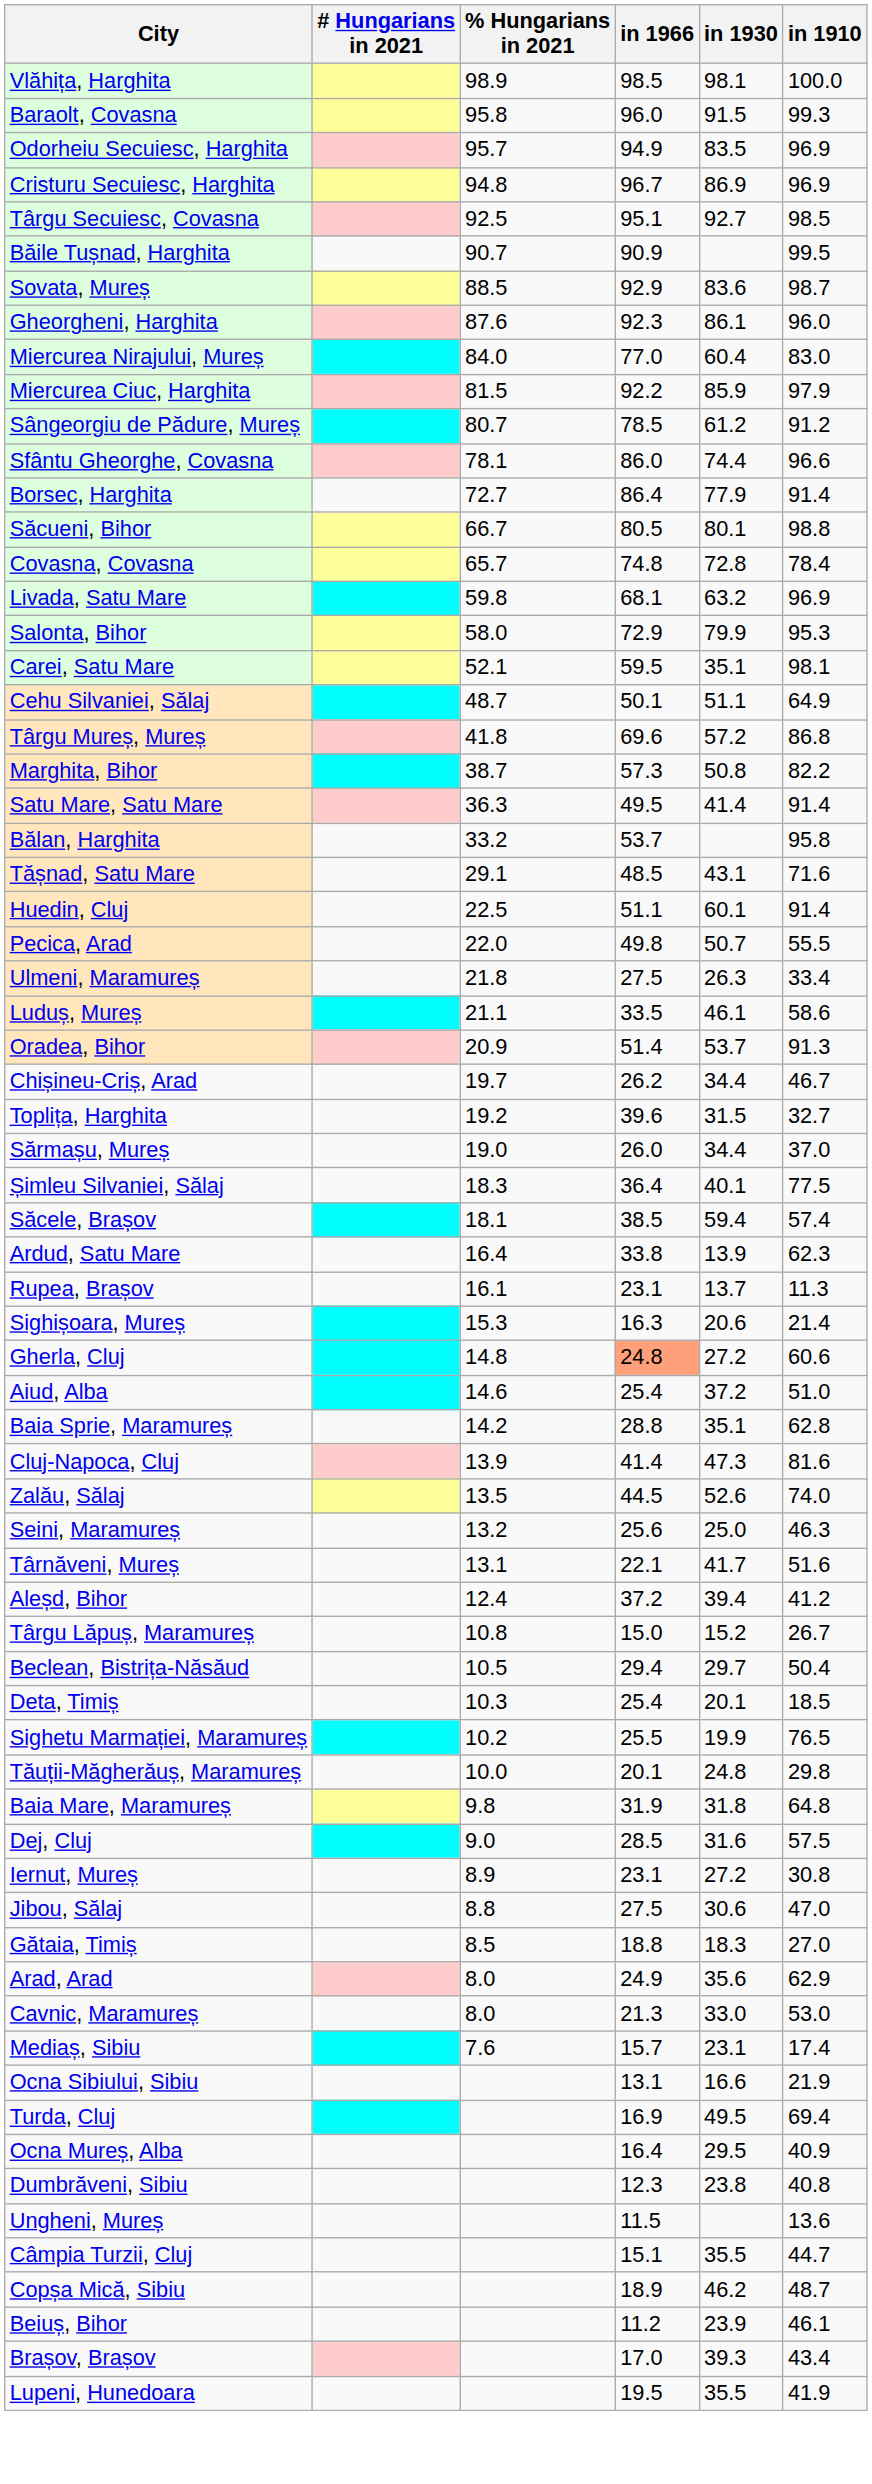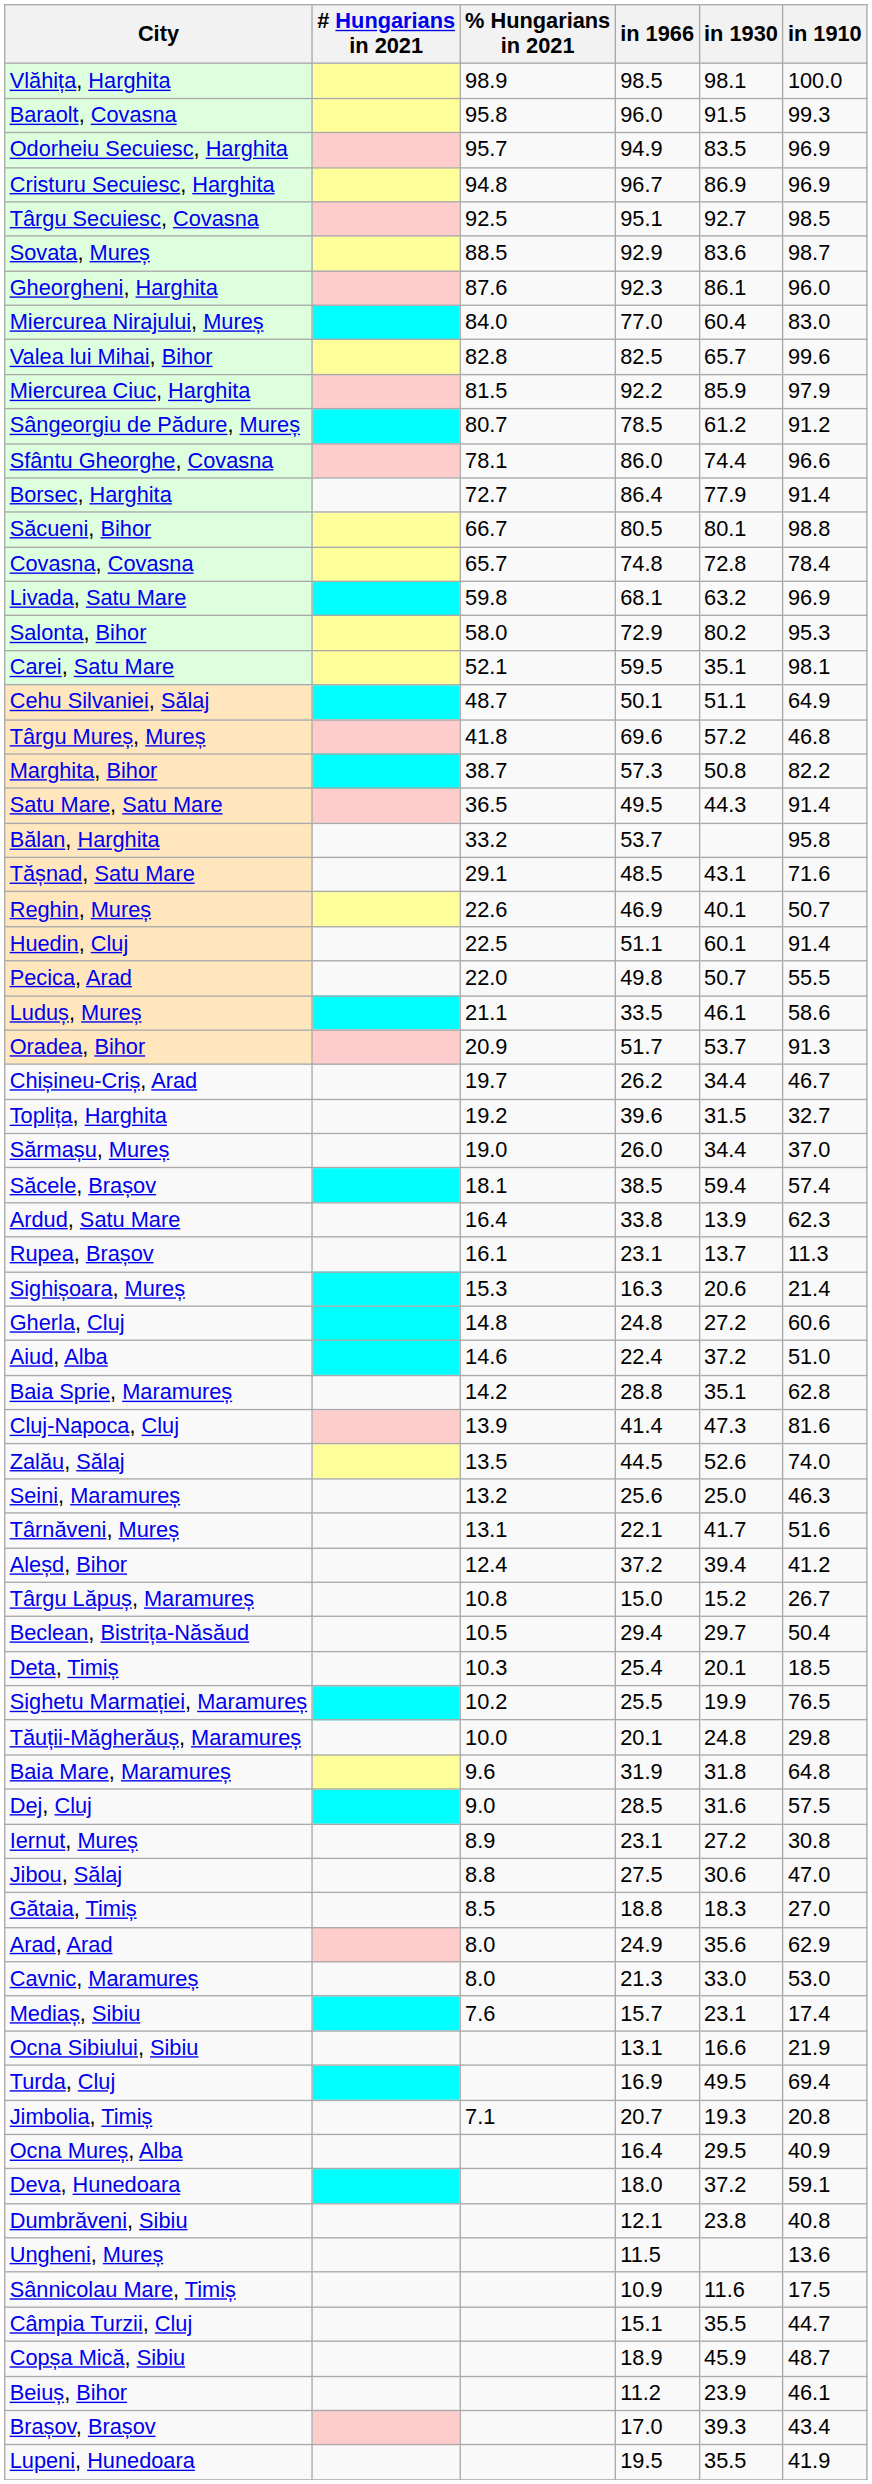 <table class="wikitable sortable plainrowheaders" style="text-align:left;">
 <tr>
 <th>City</th>
 <th># <a href='#'>Hungarians</a><br>in 2021</th>
 <th>% Hungarians<br>in 2021</th>
 <th>in 1966</th>
 <th>in 1930</th>
 <th>in 1910</th>
 </tr>
 <tr>
 <td style="background-color:#ddffdd"><a href='#'>Vlăhița</a>, <a href='#'>Harghita</a></td>
 <td style="background-color:#ffff99"></td>
 <td>98.9</td>
 <td>98.5</td>
 <td>98.1</td>
 <td>100.0</td>
 </tr>
 <tr>
 <td style="background-color:#ddffdd"><a href='#'>Baraolt</a>, <a href='#'>Covasna</a></td>
 <td style="background-color:#ffff99"></td>
 <td>95.8</td>
 <td>96.0</td>
 <td>91.5</td>
 <td>99.3</td>
 </tr>
 <tr>
 <td style="background-color:#ddffdd"><a href='#'>Odorheiu Secuiesc</a>, <a href='#'>Harghita</a></td>
 <td style="background-color:#ffcccc"></td>
 <td>95.7</td>
 <td>94.9</td>
 <td>83.5</td>
 <td>96.9</td>
 </tr>
 <tr>
 <td style="background-color:#ddffdd"><a href='#'>Cristuru Secuiesc</a>, <a href='#'>Harghita</a></td>
 <td style="background-color:#ffff99"></td>
 <td>94.8</td>
 <td>96.7</td>
 <td>86.9</td>
 <td>96.9</td>
 </tr>
 <tr>
 <td style="background-color:#ddffdd"><a href='#'>Târgu Secuiesc</a>, <a href='#'>Covasna</a></td>
 <td style="background-color:#ffcccc"></td>
 <td>92.5</td>
 <td>95.1</td>
 <td>92.7</td>
 <td>98.5</td>
 </tr>
 <tr>
-<td style="background-color:#ddffdd"><a href='#'>Băile Tușnad</a>, <a href='#'>Harghita</a></td>
-<td></td>
-<td>90.7</td>
-<td>90.9</td>
-<td> </td>
-<td>99.5</td>
-</tr>
-<tr>
 <td style="background-color:#ddffdd"><a href='#'>Sovata</a>, <a href='#'>Mureș</a></td>
 <td style="background-color:#ffff99"></td>
 <td>88.5</td>
 <td>92.9</td>
 <td>83.6</td>
 <td>98.7</td>
 </tr>
 <tr>
 <td style="background-color:#ddffdd"><a href='#'>Gheorgheni</a>, <a href='#'>Harghita</a></td>
 <td style="background-color:#ffcccc"></td>
 <td>87.6</td>
 <td>92.3</td>
 <td>86.1</td>
 <td>96.0</td>
 </tr>
 <tr>
 <td style="background-color:#ddffdd"><a href='#'>Miercurea Nirajului</a>, <a href='#'>Mureș</a></td>
 <td style="background-color:#00ffff"></td>
 <td>84.0</td>
 <td>77.0</td>
 <td>60.4</td>
 <td>83.0</td>
+</tr>
+<tr>
+<td style="background-color:#ddffdd"><a href='#'>Valea lui Mihai</a>, <a href='#'>Bihor</a></td>
+<td style="background-color:#ffff99"></td>
+<td>82.8</td>
+<td>82.5</td>
+<td>65.7</td>
+<td>99.6</td>
 </tr>
 <tr>
 <td style="background-color:#ddffdd"><a href='#'>Miercurea Ciuc</a>, <a href='#'>Harghita</a></td>
 <td style="background-color:#ffcccc"></td>
 <td>81.5</td>
 <td>92.2</td>
 <td>85.9</td>
 <td>97.9</td>
 </tr>
 <tr>
 <td style="background-color:#ddffdd"><a href='#'>Sângeorgiu de Pădure</a>, <a href='#'>Mureș</a></td>
 <td style="background-color:#00ffff"></td>
 <td>80.7</td>
 <td>78.5</td>
 <td>61.2</td>
 <td>91.2</td>
 </tr>
 <tr>
 <td style="background-color:#ddffdd"><a href='#'>Sfântu Gheorghe</a>, <a href='#'>Covasna</a></td>
 <td style="background-color:#ffcccc"></td>
 <td>78.1</td>
 <td>86.0</td>
 <td>74.4</td>
 <td>96.6</td>
 </tr>
 <tr>
 <td style="background-color:#ddffdd"><a href='#'>Borsec</a>, <a href='#'>Harghita</a></td>
 <td></td>
 <td>72.7</td>
 <td>86.4</td>
 <td>77.9</td>
 <td>91.4</td>
 </tr>
 <tr>
 <td style="background-color:#ddffdd"><a href='#'>Săcueni</a>, <a href='#'>Bihor</a></td>
 <td style="background-color:#ffff99"></td>
 <td>66.7</td>
 <td>80.5</td>
 <td>80.1</td>
 <td>98.8</td>
 </tr>
 <tr>
 <td style="background-color:#ddffdd"><a href='#'>Covasna</a>, <a href='#'>Covasna</a></td>
 <td style="background-color:#ffff99"></td>
 <td>65.7</td>
 <td>74.8</td>
 <td>72.8</td>
 <td>78.4</td>
 </tr>
 <tr>
 <td style="background-color:#ddffdd"><a href='#'>Livada</a>, <a href='#'>Satu Mare</a></td>
 <td style="background-color:#00ffff"></td>
 <td>59.8</td>
 <td>68.1</td>
 <td>63.2</td>
 <td>96.9</td>
 </tr>
 <tr>
 <td style="background-color:#ddffdd"><a href='#'>Salonta</a>, <a href='#'>Bihor</a></td>
 <td style="background-color:#ffff99"></td>
 <td>58.0</td>
 <td>72.9</td>
-<td>79.9</td>
+<td>80.2</td>
 <td>95.3</td>
 </tr>
 <tr>
 <td style="background-color:#ddffdd"><a href='#'>Carei</a>, <a href='#'>Satu Mare</a></td>
 <td style="background-color:#ffff99"></td>
 <td>52.1</td>
 <td>59.5</td>
 <td>35.1</td>
 <td>98.1</td>
 </tr>
 <tr>
 <td style="background-color:#FFE6BD"><a href='#'>Cehu Silvaniei</a>, <a href='#'>Sălaj</a></td>
 <td style="background-color:#00ffff"></td>
 <td>48.7</td>
 <td>50.1</td>
 <td>51.1</td>
 <td>64.9</td>
 </tr>
 <tr>
 <td style="background-color:#FFE6BD"><a href='#'>Târgu Mureș</a>, <a href='#'>Mureș</a></td>
 <td style="background-color:#ffcccc"></td>
 <td>41.8</td>
 <td>69.6</td>
 <td>57.2</td>
-<td>86.8</td>
+<td>46.8</td>
 </tr>
 <tr>
 <td style="background-color:#FFE6BD"><a href='#'>Marghita</a>, <a href='#'>Bihor</a></td>
 <td style="background-color:#00ffff"></td>
 <td>38.7</td>
 <td>57.3</td>
 <td>50.8</td>
 <td>82.2</td>
 </tr>
 <tr>
 <td style="background-color:#FFE6BD"><a href='#'>Satu Mare</a>, <a href='#'>Satu Mare</a></td>
 <td style="background-color:#ffcccc"></td>
-<td>36.3</td>
+<td>36.5</td>
 <td>49.5</td>
-<td>41.4</td>
+<td>44.3</td>
 <td>91.4</td>
 </tr>
 <tr>
 <td style="background-color:#FFE6BD"><a href='#'>Bălan</a>, <a href='#'>Harghita</a></td>
 <td></td>
 <td>33.2</td>
 <td>53.7</td>
 <td> </td>
 <td>95.8</td>
 </tr>
 <tr>
 <td style="background-color:#FFE6BD"><a href='#'>Tășnad</a>, <a href='#'>Satu Mare</a></td>
 <td></td>
 <td>29.1</td>
 <td>48.5</td>
 <td>43.1</td>
 <td>71.6</td>
 </tr>
 <tr>
+<td style="background-color:#FFE6BD"><a href='#'>Reghin</a>, <a href='#'>Mureș</a></td>
+<td style="background-color:#ffff99"></td>
+<td>22.6</td>
+<td>46.9</td>
+<td>40.1</td>
+<td>50.7</td>
+</tr>
+<tr>
 <td style="background-color:#FFE6BD"><a href='#'>Huedin</a>, <a href='#'>Cluj</a></td>
 <td></td>
 <td>22.5</td>
 <td>51.1</td>
 <td>60.1</td>
 <td>91.4</td>
 </tr>
 <tr>
 <td style="background-color:#FFE6BD"><a href='#'>Pecica</a>, <a href='#'>Arad</a></td>
 <td></td>
 <td>22.0</td>
 <td>49.8</td>
 <td>50.7</td>
 <td>55.5</td>
 </tr>
 <tr>
-<td style="background-color:#FFE6BD"><a href='#'>Ulmeni</a>, <a href='#'>Maramureș</a></td>
-<td></td>
-<td>21.8</td>
-<td>27.5</td>
-<td>26.3</td>
-<td>33.4</td>
-</tr>
-<tr>
 <td style="background-color:#FFE6BD"><a href='#'>Luduș</a>, <a href='#'>Mureș</a></td>
 <td style="background-color:#00ffff"></td>
 <td>21.1</td>
 <td>33.5</td>
 <td>46.1</td>
 <td>58.6</td>
 </tr>
 <tr>
 <td style="background-color:#FFE6BD"><a href='#'>Oradea</a>, <a href='#'>Bihor</a></td>
 <td style="background-color:#ffcccc"></td>
 <td>20.9</td>
-<td>51.4</td>
+<td>51.7</td>
 <td>53.7</td>
 <td>91.3</td>
 </tr>
 <tr>
 <td><a href='#'>Chișineu-Criș</a>, <a href='#'>Arad</a></td>
 <td></td>
 <td>19.7</td>
 <td>26.2</td>
 <td>34.4</td>
 <td>46.7</td>
 </tr>
 <tr>
 <td><a href='#'>Toplița</a>, <a href='#'>Harghita</a></td>
 <td></td>
 <td>19.2</td>
 <td>39.6</td>
 <td>31.5</td>
 <td>32.7</td>
 </tr>
 <tr>
 <td><a href='#'>Sărmașu</a>, <a href='#'>Mureș</a></td>
 <td></td>
 <td>19.0</td>
 <td>26.0</td>
 <td>34.4</td>
 <td>37.0</td>
-</tr>
-<tr>
-<td><a href='#'>Șimleu Silvaniei</a>, <a href='#'>Sălaj</a></td>
-<td></td>
-<td>18.3</td>
-<td>36.4</td>
-<td>40.1</td>
-<td>77.5</td>
 </tr>
 <tr>
 <td><a href='#'>Săcele</a>, <a href='#'>Brașov</a></td>
 <td style="background-color:#00ffff"></td>
 <td>18.1</td>
 <td>38.5</td>
 <td>59.4</td>
 <td>57.4</td>
 </tr>
 <tr>
 <td><a href='#'>Ardud</a>, <a href='#'>Satu Mare</a></td>
 <td></td>
 <td>16.4</td>
 <td>33.8</td>
 <td>13.9</td>
 <td>62.3</td>
 </tr>
 <tr>
 <td><a href='#'>Rupea</a>, <a href='#'>Brașov</a></td>
 <td></td>
 <td>16.1</td>
 <td>23.1</td>
 <td>13.7</td>
 <td>11.3</td>
 </tr>
 <tr>
 <td><a href='#'>Sighișoara</a>, <a href='#'>Mureș</a></td>
 <td style="background-color:#00ffff"></td>
 <td>15.3</td>
 <td>16.3</td>
 <td>20.6</td>
 <td>21.4</td>
 </tr>
 <tr>
 <td><a href='#'>Gherla</a>, <a href='#'>Cluj</a></td>
 <td style="background-color:#00ffff"></td>
 <td>14.8</td>
-<td style="background: lightsalmon;">24.8</td>
+<td>24.8</td>
 <td>27.2</td>
 <td>60.6</td>
 </tr>
 <tr>
 <td><a href='#'>Aiud</a>, <a href='#'>Alba</a></td>
 <td style="background-color:#00ffff"></td>
 <td>14.6</td>
-<td>25.4</td>
+<td>22.4</td>
 <td>37.2</td>
 <td>51.0</td>
 </tr>
 <tr>
 <td><a href='#'>Baia Sprie</a>, <a href='#'>Maramureș</a></td>
 <td></td>
 <td>14.2</td>
 <td>28.8</td>
 <td>35.1</td>
 <td>62.8</td>
 </tr>
 <tr>
 <td><a href='#'>Cluj-Napoca</a>, <a href='#'>Cluj</a></td>
 <td style="background-color:#ffcccc"></td>
 <td>13.9</td>
 <td>41.4</td>
 <td>47.3</td>
 <td>81.6</td>
 </tr>
 <tr>
 <td><a href='#'>Zalău</a>, <a href='#'>Sălaj</a></td>
 <td style="background-color:#ffff99"></td>
 <td>13.5</td>
 <td>44.5</td>
 <td>52.6</td>
 <td>74.0</td>
 </tr>
 <tr>
 <td><a href='#'>Seini</a>, <a href='#'>Maramureș</a></td>
 <td></td>
 <td>13.2</td>
 <td>25.6</td>
 <td>25.0</td>
 <td>46.3</td>
 </tr>
 <tr>
 <td><a href='#'>Târnăveni</a>, <a href='#'>Mureș</a></td>
 <td></td>
 <td>13.1</td>
 <td>22.1</td>
 <td>41.7</td>
 <td>51.6</td>
 </tr>
 <tr>
 <td><a href='#'>Aleșd</a>, <a href='#'>Bihor</a></td>
 <td></td>
 <td>12.4</td>
 <td>37.2</td>
 <td>39.4</td>
 <td>41.2</td>
 </tr>
 <tr>
 <td><a href='#'>Târgu Lăpuș</a>, <a href='#'>Maramureș</a></td>
 <td></td>
 <td>10.8</td>
 <td>15.0</td>
 <td>15.2</td>
 <td>26.7</td>
 </tr>
 <tr>
 <td><a href='#'>Beclean</a>, <a href='#'>Bistrița-Năsăud</a></td>
 <td></td>
 <td>10.5</td>
 <td>29.4</td>
 <td>29.7</td>
 <td>50.4</td>
 </tr>
 <tr>
 <td><a href='#'>Deta</a>, <a href='#'>Timiș</a></td>
 <td></td>
 <td>10.3</td>
 <td>25.4</td>
 <td>20.1</td>
 <td>18.5</td>
 </tr>
 <tr>
 <td><a href='#'>Sighetu Marmației</a>, <a href='#'>Maramureș</a></td>
 <td style="background-color:#00ffff"></td>
 <td>10.2</td>
 <td>25.5</td>
 <td>19.9</td>
 <td>76.5</td>
 </tr>
 <tr>
 <td><a href='#'>Tăuții-Măgherăuș</a>, <a href='#'>Maramureș</a></td>
 <td></td>
 <td>10.0</td>
 <td>20.1</td>
 <td>24.8</td>
 <td>29.8</td>
 </tr>
 <tr>
 <td><a href='#'>Baia Mare</a>, <a href='#'>Maramureș</a></td>
 <td style="background-color:#ffff99"></td>
-<td>9.8</td>
+<td>9.6</td>
 <td>31.9</td>
 <td>31.8</td>
 <td>64.8</td>
 </tr>
 <tr>
 <td><a href='#'>Dej</a>, <a href='#'>Cluj</a></td>
 <td style="background-color:#00ffff"></td>
 <td>9.0</td>
 <td>28.5</td>
 <td>31.6</td>
 <td>57.5</td>
 </tr>
 <tr>
 <td><a href='#'>Iernut</a>, <a href='#'>Mureș</a></td>
 <td></td>
 <td>8.9</td>
 <td>23.1</td>
 <td>27.2</td>
 <td>30.8</td>
 </tr>
 <tr>
 <td><a href='#'>Jibou</a>, <a href='#'>Sălaj</a></td>
 <td></td>
 <td>8.8</td>
 <td>27.5</td>
 <td>30.6</td>
 <td>47.0</td>
 </tr>
 <tr>
 <td><a href='#'>Gătaia</a>, <a href='#'>Timiș</a></td>
 <td></td>
 <td>8.5</td>
 <td>18.8</td>
 <td>18.3</td>
 <td>27.0</td>
 </tr>
 <tr>
 <td><a href='#'>Arad</a>, <a href='#'>Arad</a></td>
 <td style="background-color:#ffcccc"></td>
 <td>8.0</td>
 <td>24.9</td>
 <td>35.6</td>
 <td>62.9</td>
 </tr>
 <tr>
 <td><a href='#'>Cavnic</a>, <a href='#'>Maramureș</a></td>
 <td></td>
 <td>8.0</td>
 <td>21.3</td>
 <td>33.0</td>
 <td>53.0</td>
 </tr>
 <tr>
 <td><a href='#'>Mediaș</a>, <a href='#'>Sibiu</a></td>
 <td style="background-color:#00ffff"></td>
 <td>7.6</td>
 <td>15.7</td>
 <td>23.1</td>
 <td>17.4</td>
 </tr>
 <tr>
 <td><a href='#'>Ocna Sibiului</a>, <a href='#'>Sibiu</a></td>
 <td></td>
 <td></td>
 <td>13.1</td>
 <td>16.6</td>
 <td>21.9</td>
 </tr>
 <tr>
 <td><a href='#'>Turda</a>, <a href='#'>Cluj</a></td>
 <td style="background-color:#00ffff"></td>
 <td></td>
 <td>16.9</td>
 <td>49.5</td>
 <td>69.4</td>
 </tr>
 <tr>
+<td><a href='#'>Jimbolia</a>, <a href='#'>Timiș</a></td>
+<td></td>
+<td>7.1</td>
+<td>20.7</td>
+<td>19.3</td>
+<td>20.8</td>
+</tr>
+<tr>
 <td><a href='#'>Ocna Mureș</a>, <a href='#'>Alba</a></td>
 <td></td>
 <td></td>
 <td>16.4</td>
 <td>29.5</td>
 <td>40.9</td>
 </tr>
 <tr>
+<td><a href='#'>Deva</a>, <a href='#'>Hunedoara</a></td>
+<td style="background-color:#00ffff"></td>
+<td></td>
+<td>18.0</td>
+<td>37.2</td>
+<td>59.1</td>
+</tr>
+<tr>
 <td><a href='#'>Dumbrăveni</a>, <a href='#'>Sibiu</a></td>
 <td></td>
 <td></td>
-<td>12.3</td>
+<td>12.1</td>
 <td>23.8</td>
 <td>40.8</td>
 </tr>
 <tr>
 <td><a href='#'>Ungheni</a>, <a href='#'>Mureș</a></td>
 <td></td>
 <td></td>
 <td>11.5</td>
 <td></td>
 <td>13.6</td>
+</tr>
+<tr>
+<td><a href='#'>Sânnicolau Mare</a>, <a href='#'>Timiș</a></td>
+<td></td>
+<td></td>
+<td>10.9</td>
+<td>11.6</td>
+<td>17.5</td>
 </tr>
 <tr>
 <td><a href='#'>Câmpia Turzii</a>, <a href='#'>Cluj</a></td>
 <td></td>
 <td></td>
 <td>15.1</td>
 <td>35.5</td>
 <td>44.7</td>
 </tr>
 <tr>
 <td><a href='#'>Copșa Mică</a>, <a href='#'>Sibiu</a></td>
 <td></td>
 <td></td>
 <td>18.9</td>
-<td>46.2</td>
+<td>45.9</td>
 <td>48.7</td>
 </tr>
 <tr>
 <td><a href='#'>Beiuș</a>, <a href='#'>Bihor</a></td>
 <td></td>
 <td></td>
 <td>11.2</td>
 <td>23.9</td>
 <td>46.1</td>
 </tr>
 <tr>
 <td><a href='#'>Brașov</a>, <a href='#'>Brașov</a></td>
 <td style="background-color:#ffcccc"></td>
 <td></td>
 <td>17.0</td>
 <td>39.3</td>
 <td>43.4</td>
 </tr>
 <tr>
 <td><a href='#'>Lupeni</a>, <a href='#'>Hunedoara</a></td>
 <td></td>
 <td></td>
 <td>19.5</td>
 <td>35.5</td>
 <td>41.9</td>
 </tr>
 </table>
